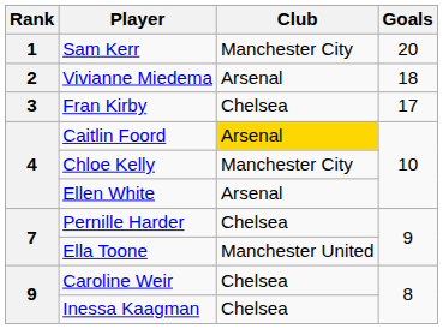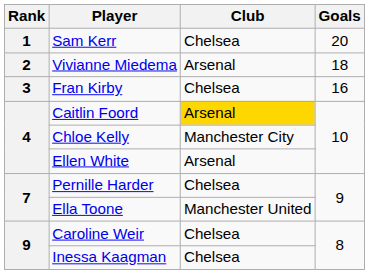 <table class="wikitable" style="text-align:center">
 <tr>
 <th>Rank</th>
 <th>Player</th>
 <th>Club</th>
 <th>Goals</th>
 </tr>
 <tr>
 <th>1</th>
 <td align="left"> <a href='#'>Sam Kerr</a></td>
-<td align="left">Manchester City</td>
+<td align="left">Chelsea</td>
 <td>20</td>
 </tr>
 <tr>
 <th>2</th>
 <td align="left"> <a href='#'>Vivianne Miedema</a></td>
 <td align="left">Arsenal</td>
 <td>18</td>
 </tr>
 <tr>
 <th>3</th>
 <td align="left"> <a href='#'>Fran Kirby</a></td>
 <td align="left">Chelsea</td>
-<td>17</td>
+<td>16</td>
 </tr>
 <tr>
 <th rowspan=3>4</th>
 <td align="left"> <a href='#'>Caitlin Foord</a></td>
 <td align="left" style="background: gold;">Arsenal</td>
 <td rowspan=3>10</td>
 </tr>
 <tr>
 <td align="left"> <a href='#'>Chloe Kelly</a></td>
 <td align="left">Manchester City</td>
 </tr>
 <tr>
 <td align="left"> <a href='#'>Ellen White</a></td>
 <td align="left">Arsenal</td>
 </tr>
 <tr>
 <th rowspan=2>7</th>
 <td align="left"> <a href='#'>Pernille Harder</a></td>
 <td align="left">Chelsea</td>
 <td rowspan=2>9</td>
 </tr>
 <tr>
 <td align="left"> <a href='#'>Ella Toone</a></td>
 <td align="left">Manchester United</td>
 </tr>
 <tr>
 <th rowspan=2>9</th>
 <td align="left"> <a href='#'>Caroline Weir</a></td>
 <td align="left">Chelsea</td>
 <td rowspan=2>8</td>
 </tr>
 <tr>
 <td align="left"> <a href='#'>Inessa Kaagman</a></td>
 <td align="left">Chelsea</td>
 </tr>
 </table>
